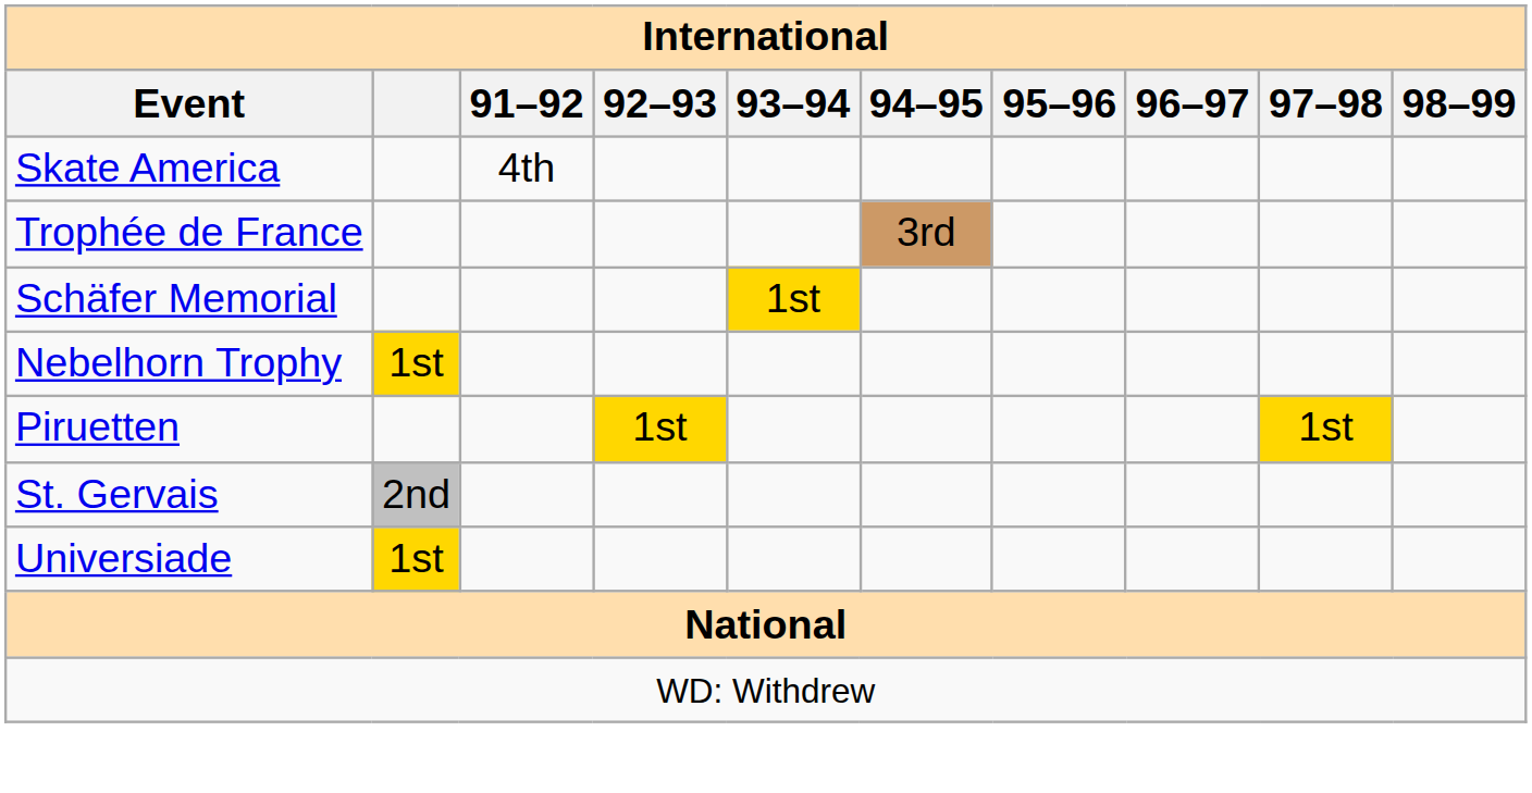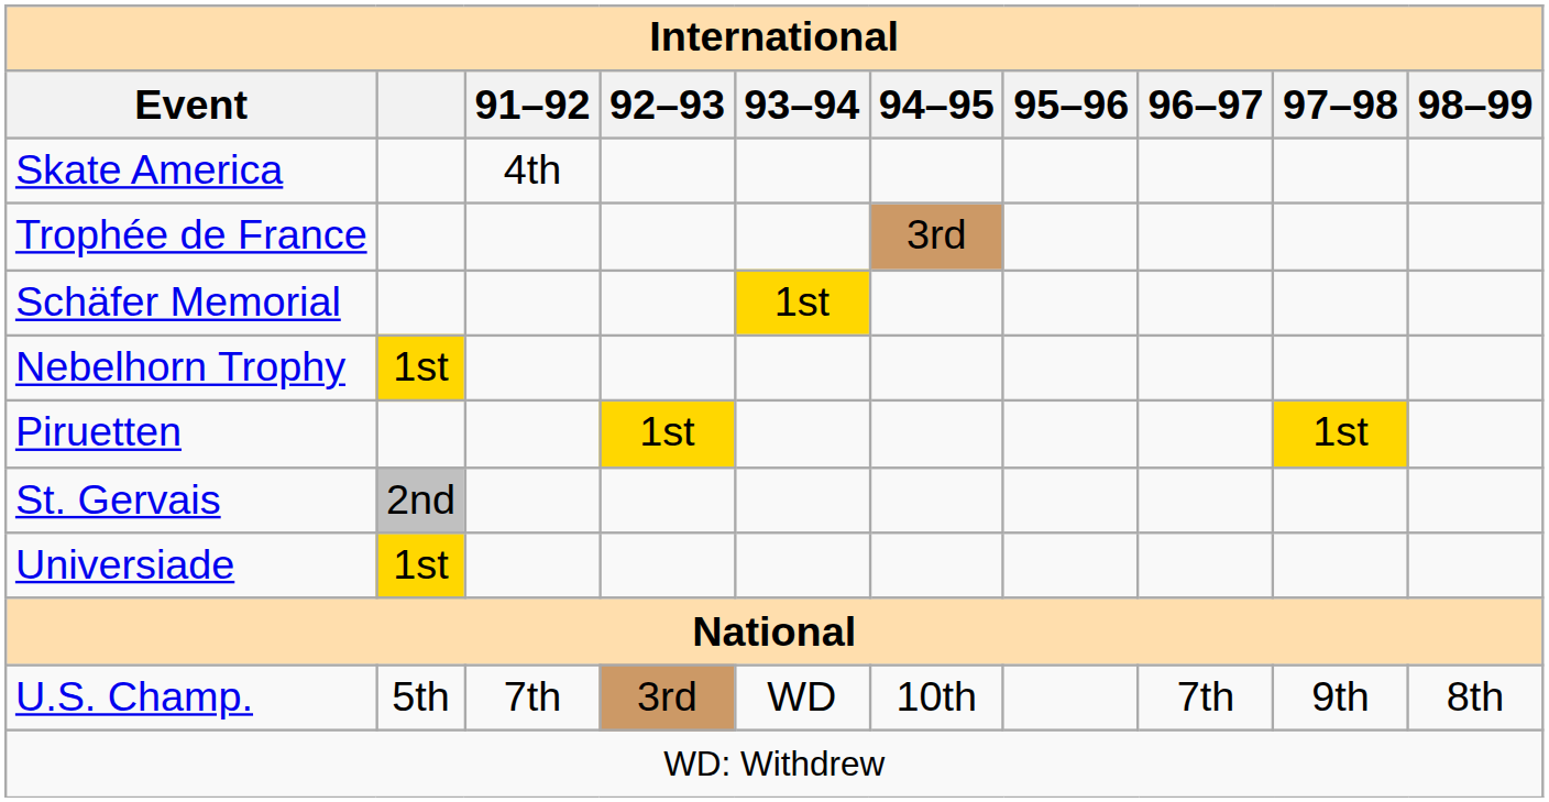 <table class="wikitable" style="text-align:center">
 <tr>
 <th style="background-color: #ffdead; " colspan=10 align=center>International</th>
 </tr>
 <tr>
 <th>Event</th>
 <th></th>
 <th>91–92</th>
 <th>92–93</th>
 <th>93–94</th>
 <th>94–95</th>
 <th>95–96</th>
 <th>96–97</th>
 <th>97–98</th>
 <th>98–99</th>
 </tr>
 <tr>
 <td align=left><a href='#'>Skate America</a></td>
 <td></td>
 <td>4th</td>
 <td></td>
 <td></td>
 <td></td>
 <td></td>
 <td></td>
 <td></td>
 <td></td>
 </tr>
 <tr>
 <td align=left><a href='#'>Trophée de France</a></td>
 <td></td>
 <td></td>
 <td></td>
 <td></td>
 <td bgcolor=cc9966>3rd</td>
 <td></td>
 <td></td>
 <td></td>
 <td></td>
 </tr>
 <tr>
 <td align=left><a href='#'>Schäfer Memorial</a></td>
 <td></td>
 <td></td>
 <td></td>
 <td bgcolor=gold>1st</td>
 <td></td>
 <td></td>
 <td></td>
 <td></td>
 <td></td>
 </tr>
 <tr>
 <td align=left><a href='#'>Nebelhorn Trophy</a></td>
 <td bgcolor=gold>1st</td>
 <td></td>
 <td></td>
 <td></td>
 <td></td>
 <td></td>
 <td></td>
 <td></td>
 <td></td>
 </tr>
 <tr>
 <td align=left><a href='#'>Piruetten</a></td>
 <td></td>
 <td></td>
 <td bgcolor=gold>1st</td>
 <td></td>
 <td></td>
 <td></td>
 <td></td>
 <td bgcolor=gold>1st</td>
 <td></td>
 </tr>
 <tr>
 <td align=left><a href='#'>St. Gervais</a></td>
 <td bgcolor=silver>2nd</td>
 <td></td>
 <td></td>
 <td></td>
 <td></td>
 <td></td>
 <td></td>
 <td></td>
 <td></td>
 </tr>
 <tr>
 <td align=left><a href='#'>Universiade</a></td>
 <td bgcolor=gold>1st</td>
 <td></td>
 <td></td>
 <td></td>
 <td></td>
 <td></td>
 <td></td>
 <td></td>
 <td></td>
 </tr>
 <tr>
 <th style="background-color: #ffdead; " colspan=10 align=center>National</th>
 </tr>
 <tr>
+<td align=left><a href='#'>U.S. Champ.</a></td>
+<td>5th</td>
+<td>7th</td>
+<td bgcolor=cc9966>3rd</td>
+<td>WD</td>
+<td>10th</td>
+<td></td>
+<td>7th</td>
+<td>9th</td>
+<td>8th</td>
+</tr>
+<tr>
 <td colspan=10 align=center><small> WD: Withdrew </small></td>
 </tr>
 </table>
